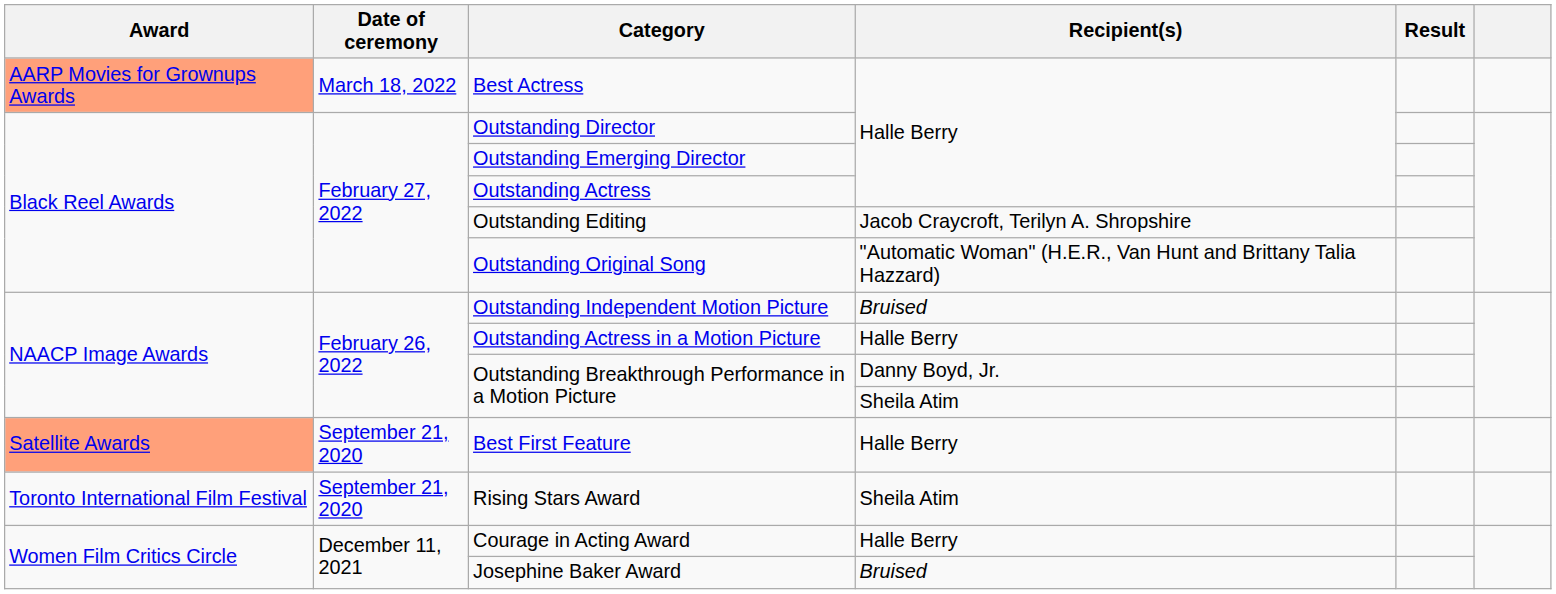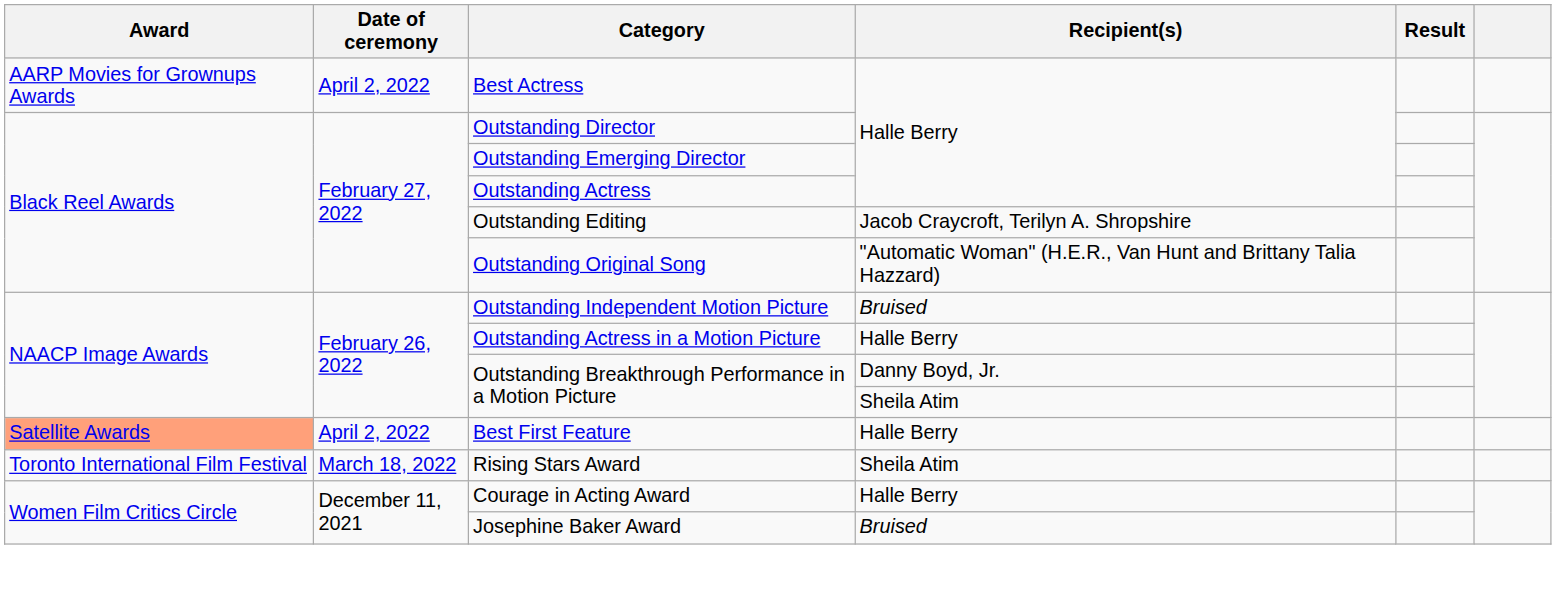 <table class="wikitable plainrowheaders sortable">
 <tr>
 <th scope="col" style="width:20%;">Award</th>
 <th scope="col" style="width:10%;">Date of ceremony</th>
 <th scope="col" style="width:25%;">Category</th>
 <th scope="col" style="width:35%;">Recipient(s)</th>
 <th scope="col" style="width:5%;">Result</th>
 <th class="unsortable" scope="col" style="width:10%;"></th>
 </tr>
 <tr>
-<td rowspan="1" style="background: lightsalmon;"><a href='#'>AARP Movies for Grownups Awards</a></td>
-<td rowspan="1"><a href='#'>March 18, 2022</a></td>
+<td rowspan="1"><a href='#'>AARP Movies for Grownups Awards</a></td>
+<td rowspan="1"><a href='#'>April 2, 2022</a></td>
 <td><a href='#'>Best Actress</a></td>
 <td rowspan="4">Halle Berry</td>
 <td></td>
 <td rowspan="1"></td>
 </tr>
 <tr>
 <td rowspan="5"><a href='#'>Black Reel Awards</a></td>
 <td rowspan="5"><a href='#'>February 27, 2022</a></td>
 <td><a href='#'>Outstanding Director</a></td>
 <td></td>
 <td rowspan="5"></td>
 </tr>
 <tr>
 <td><a href='#'>Outstanding Emerging Director</a></td>
 <td></td>
 </tr>
 <tr>
 <td><a href='#'>Outstanding Actress</a></td>
 <td></td>
 </tr>
 <tr>
 <td>Outstanding Editing</td>
 <td>Jacob Craycroft, Terilyn A. Shropshire</td>
 <td></td>
 </tr>
 <tr>
 <td rowspan="1"><a href='#'>Outstanding Original Song</a></td>
 <td>"Automatic Woman" (H.E.R., Van Hunt and Brittany Talia Hazzard)</td>
 <td></td>
 </tr>
 <tr>
 <td rowspan="4"><a href='#'>NAACP Image Awards</a></td>
 <td rowspan="4"><a href='#'>February 26, 2022</a></td>
 <td><a href='#'>Outstanding Independent Motion Picture</a></td>
 <td><em>Bruised</em></td>
 <td></td>
 <td rowspan="4"></td>
 </tr>
 <tr>
 <td><a href='#'>Outstanding Actress in a Motion Picture</a></td>
 <td>Halle Berry</td>
 <td></td>
 </tr>
 <tr>
 <td rowspan="2">Outstanding Breakthrough Performance in a Motion Picture</td>
 <td>Danny Boyd, Jr.</td>
 <td></td>
 </tr>
 <tr>
 <td>Sheila Atim</td>
 <td></td>
 </tr>
 <tr>
 <td rowspan="1" style="background: lightsalmon;"><a href='#'>Satellite Awards</a></td>
-<td rowspan="1"><a href='#'>September 21, 2020</a></td>
+<td rowspan="1"><a href='#'>April 2, 2022</a></td>
 <td><a href='#'>Best First Feature</a></td>
 <td rowspan="1">Halle Berry</td>
 <td></td>
 <td rowspan="1"></td>
 </tr>
 <tr>
 <td rowspan="1"><a href='#'>Toronto International Film Festival</a></td>
-<td rowspan="1"><a href='#'>September 21, 2020</a></td>
+<td rowspan="1"><a href='#'>March 18, 2022</a></td>
 <td>Rising Stars Award</td>
 <td rowspan="1">Sheila Atim</td>
 <td></td>
 <td rowspan="1"></td>
 </tr>
 <tr>
 <td rowspan="2"><a href='#'>Women Film Critics Circle</a></td>
 <td rowspan="2">December 11, 2021</td>
 <td>Courage in Acting Award</td>
 <td>Halle Berry</td>
 <td></td>
 <td rowspan="2"></td>
 </tr>
 <tr>
 <td>Josephine Baker Award</td>
 <td><em>Bruised</em></td>
 <td></td>
 </tr>
 </table>
